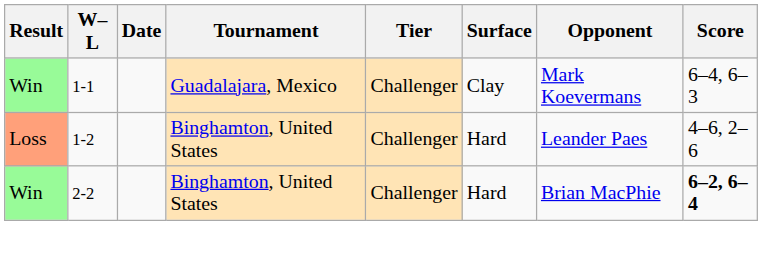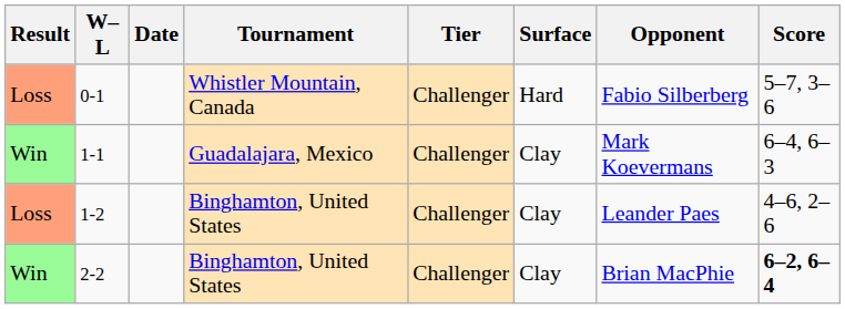 <table class="sortable wikitable">
 <tr>
 <th>Result</th>
 <th class="unsortable">W–L</th>
 <th>Date</th>
 <th>Tournament</th>
 <th>Tier</th>
 <th>Surface</th>
 <th>Opponent</th>
 <th class="unsortable">Score</th>
+</tr>
+<tr>
+<td style="background:#ffa07a;">Loss</td>
+<td><small>0-1</small></td>
+<td></td>
+<td style="background:moccasin;"><a href='#'>Whistler Mountain</a>, Canada</td>
+<td style="background:moccasin;">Challenger</td>
+<td>Hard</td>
+<td> <a href='#'>Fabio Silberberg</a></td>
+<td>5–7, 3–6</td>
 </tr>
 <tr>
 <td style="background:#98fb98;">Win</td>
 <td><small>1-1</small></td>
 <td></td>
 <td style="background:moccasin;"><a href='#'>Guadalajara</a>, Mexico</td>
 <td style="background:moccasin;">Challenger</td>
 <td>Clay</td>
 <td> <a href='#'>Mark Koevermans</a></td>
 <td>6–4, 6–3</td>
 </tr>
 <tr>
 <td style="background:#ffa07a;">Loss</td>
 <td><small>1-2</small></td>
 <td></td>
 <td style="background:moccasin;"><a href='#'>Binghamton</a>, United States</td>
 <td style="background:moccasin;">Challenger</td>
-<td>Hard</td>
+<td>Clay</td>
 <td> <a href='#'>Leander Paes</a></td>
 <td>4–6, 2–6</td>
 </tr>
 <tr>
 <td style="background:#98fb98;">Win</td>
 <td><small>2-2</small></td>
 <td></td>
 <td style="background:moccasin;"><a href='#'>Binghamton</a>, United States</td>
 <td style="background:moccasin;">Challenger</td>
-<td>Hard</td>
+<td>Clay</td>
 <td> <a href='#'>Brian MacPhie</a></td>
 <td><strong>6–2, 6–4</strong></td>
 </tr>
 </table>
